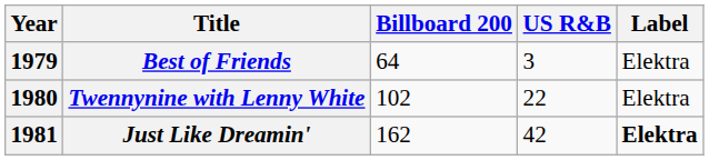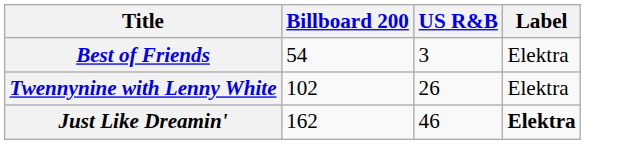 <table class="wikitable plainrowheaders sortable">
 <tr>
-<th scope="col">Year</th>
 <th scope="col">Title</th>
 <th scope="col"><a href='#'>Billboard 200</a></th>
 <th scope="col"><a href='#'>US R&B</a></th>
 <th scope="col">Label</th>
 </tr>
 <tr>
-<th scope="row">1979</th>
 <th scope="row"><em><a href='#'>Best of Friends</a></em></th>
-<td>64</td>
+<td>54</td>
 <td>3</td>
 <td>Elektra</td>
 </tr>
 <tr>
-<th scope="row">1980</th>
 <th scope="row"><em><a href='#'>Twennynine with Lenny White</a></em></th>
 <td>102</td>
-<td>22</td>
+<td>26</td>
 <td>Elektra</td>
 </tr>
 <tr>
-<th scope="row">1981</th>
 <th scope="row"><em>Just Like Dreamin' </em></th>
 <td>162</td>
-<td>42</td>
+<td>46</td>
 <td><strong>Elektra</strong></td>
 </tr>
 </table>
